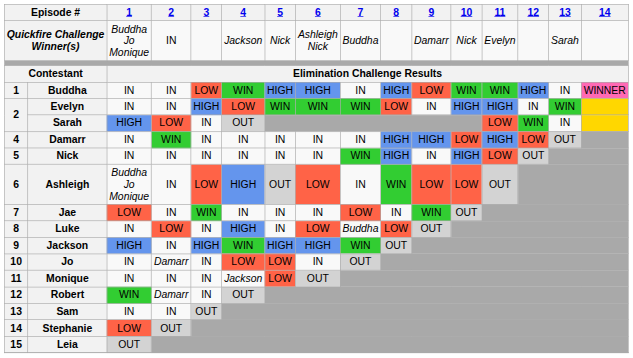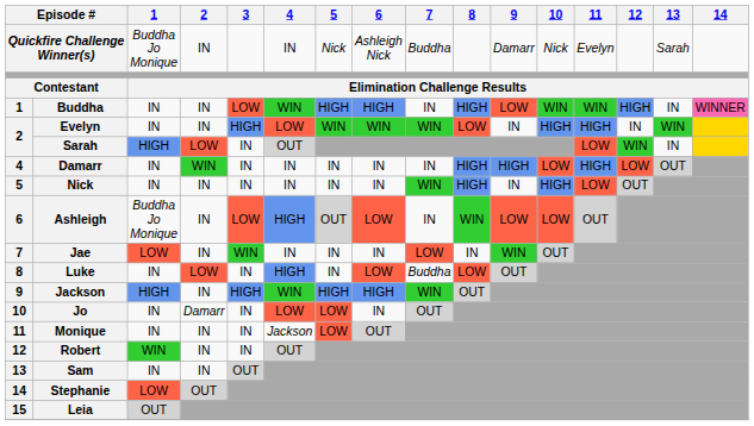 <table class="wikitable" style="text-align:center; font-size:100%">
 <tr>
 <th colspan=2>Episode #</th>
 <th><a href='#'>1</a></th>
 <th><a href='#'>2</a></th>
 <th><a href='#'>3</a></th>
 <th><a href='#'>4</a></th>
 <th><a href='#'>5</a></th>
 <th><a href='#'>6</a></th>
 <th><a href='#'>7</a></th>
 <th><a href='#'>8</a></th>
 <th><a href='#'>9</a></th>
 <th><a href='#'>10</a></th>
 <th><a href='#'>11</a></th>
 <th><a href='#'>12</a></th>
 <th><a href='#'>13</a></th>
 <th><a href='#'>14</a></th>
 </tr>
 <tr>
 <th colspan=2><em>Quickfire Challenge<br>Winner(s)</em></th>
 <td><em>Buddha</em><br><em>Jo</em><br><em>Monique</em></td>
 <td>IN</td>
 <td></td>
-<td><em>Jackson</em></td>
+<td>IN</td>
 <td><em>Nick</em></td>
 <td><em>Ashleigh</em><br><em>Nick</em></td>
 <td><em>Buddha</em></td>
 <td></td>
 <td><em>Damarr</em></td>
 <td><em>Nick</em></td>
 <td><em>Evelyn</em></td>
 <td></td>
 <td><em>Sarah</em></td>
 <td></td>
 </tr>
 <tr>
 <td colspan="18" style="background:darkgrey;"></td>
 </tr>
 <tr>
 <th colspan=2>Contestant</th>
 <th colspan="15">Elimination Challenge Results</th>
 </tr>
 <tr>
 <th>1</th>
 <th>Buddha</th>
 <td>IN</td>
 <td>IN</td>
 <td style="background:tomato;">LOW</td>
 <td style="background:limegreen;">WIN</td>
 <td style="background:cornflowerblue;">HIGH</td>
 <td style="background:cornflowerblue;">HIGH</td>
 <td>IN</td>
 <td style="background:cornflowerblue;">HIGH</td>
 <td style="background:tomato;">LOW</td>
 <td style="background:limegreen;">WIN</td>
 <td style="background:limegreen;">WIN</td>
 <td style="background:cornflowerblue;">HIGH</td>
 <td>IN</td>
 <td style="background:hotpink;">WINNER</td>
 </tr>
 <tr>
 <th rowspan=2>2</th>
 <th>Evelyn</th>
 <td>IN</td>
 <td>IN</td>
 <td style="background:cornflowerblue;">HIGH</td>
 <td style="background:tomato;">LOW</td>
 <td style="background:limegreen;">WIN</td>
 <td style="background:limegreen;">WIN</td>
 <td style="background:limegreen;">WIN</td>
 <td style="background:tomato;">LOW</td>
 <td>IN</td>
 <td style="background:cornflowerblue;">HIGH</td>
 <td style="background:cornflowerblue;">HIGH</td>
 <td>IN</td>
 <td style="background:limegreen;">WIN</td>
 <td style="background:gold;"></td>
 </tr>
 <tr>
 <th>Sarah</th>
 <td style="background:cornflowerblue;">HIGH</td>
 <td style="background:tomato;">LOW</td>
 <td>IN</td>
 <td style="background:lightgrey;">OUT</td>
 <td style="background:darkgrey;" colspan="6"></td>
 <td style="background:tomato;">LOW</td>
 <td style="background:limegreen;">WIN</td>
 <td>IN</td>
 <td style="background:gold;"></td>
 </tr>
 <tr>
 <th>4</th>
 <th>Damarr</th>
 <td>IN</td>
 <td style="background:limegreen;">WIN</td>
 <td>IN</td>
 <td>IN</td>
 <td>IN</td>
 <td>IN</td>
 <td>IN</td>
 <td style="background:cornflowerblue;">HIGH</td>
 <td style="background:cornflowerblue;">HIGH</td>
 <td style="background:tomato;">LOW</td>
 <td style="background:cornflowerblue;">HIGH</td>
 <td style="background:tomato;">LOW</td>
 <td style="background:lightgrey;">OUT</td>
 <td style="background:darkgrey;" colspan="2"></td>
 </tr>
 <tr>
 <th>5</th>
 <th>Nick</th>
 <td>IN</td>
 <td>IN</td>
 <td>IN</td>
 <td>IN</td>
 <td>IN</td>
 <td>IN</td>
 <td style="background:limegreen;">WIN</td>
 <td style="background:cornflowerblue;">HIGH</td>
 <td>IN</td>
 <td style="background:cornflowerblue;">HIGH</td>
 <td style="background:tomato;">LOW</td>
 <td style="background:lightgrey;">OUT</td>
 <td style="background:darkgrey;" colspan="3"></td>
 </tr>
 <tr>
 <th>6</th>
 <th>Ashleigh</th>
 <td><em>Buddha</em><br><em>Jo</em><br><em>Monique</em></td>
 <td>IN</td>
 <td style="background:tomato;">LOW</td>
 <td style="background:cornflowerblue;">HIGH</td>
 <td style="background:lightgrey;">OUT</td>
 <td style="background:tomato;">LOW</td>
 <td>IN</td>
 <td style="background:limegreen;">WIN</td>
 <td style="background:tomato;">LOW</td>
 <td style="background:tomato;">LOW</td>
 <td style="background:lightgrey;">OUT</td>
 <td style="background:darkgrey;" colspan="4"></td>
 </tr>
 <tr>
 <th>7</th>
 <th>Jae</th>
 <td style="background:tomato;">LOW</td>
 <td>IN</td>
 <td style="background:limegreen;">WIN</td>
 <td>IN</td>
 <td>IN</td>
 <td>IN</td>
 <td style="background:tomato;">LOW</td>
 <td>IN</td>
 <td style="background:limegreen;">WIN</td>
 <td style="background:lightgrey;">OUT</td>
 <td style="background:darkgrey;" colspan="5"></td>
 </tr>
 <tr>
 <th>8</th>
 <th>Luke</th>
 <td>IN</td>
 <td style="background:tomato;">LOW</td>
 <td>IN</td>
 <td style="background:cornflowerblue;">HIGH</td>
 <td>IN</td>
 <td style="background:tomato;">LOW</td>
 <td><em>Buddha</em></td>
 <td style="background:tomato;">LOW</td>
 <td style="background:lightgrey;">OUT</td>
 <td style="background:darkgrey;" colspan="6"></td>
 </tr>
 <tr>
 <th>9</th>
 <th>Jackson</th>
 <td style="background:cornflowerblue;">HIGH</td>
 <td>IN</td>
 <td style="background:cornflowerblue;">HIGH</td>
 <td style="background:limegreen;">WIN</td>
 <td style="background:cornflowerblue;">HIGH</td>
 <td style="background:cornflowerblue;">HIGH</td>
 <td style="background:limegreen;">WIN</td>
 <td style="background:lightgrey;">OUT</td>
 <td style="background:darkgrey;" colspan="7"></td>
 </tr>
 <tr>
 <th>10</th>
 <th>Jo</th>
 <td>IN</td>
 <td><em>Damarr</em></td>
 <td>IN</td>
 <td style="background:tomato;">LOW</td>
 <td style="background:tomato;">LOW</td>
 <td>IN</td>
 <td style="background:lightgrey;">OUT</td>
 <td style="background:darkgrey;" colspan="8"></td>
 </tr>
 <tr>
 <th>11</th>
 <th>Monique</th>
 <td>IN</td>
 <td>IN</td>
 <td>IN</td>
 <td><em>Jackson</em></td>
 <td style="background:tomato;">LOW</td>
 <td style="background:lightgrey;">OUT</td>
 <td style="background:darkgrey;" colspan="9"></td>
 </tr>
 <tr>
 <th>12</th>
 <th>Robert</th>
 <td style="background:limegreen;">WIN</td>
-<td><em>Damarr</em></td>
+<td>IN</td>
 <td>IN</td>
 <td style="background:lightgrey;">OUT</td>
 <td style="background:darkgrey;" colspan="10"></td>
 </tr>
 <tr>
 <th>13</th>
 <th>Sam</th>
 <td>IN</td>
 <td>IN</td>
 <td style="background:lightgrey;">OUT</td>
 <td style="background:darkgrey;" colspan="11"></td>
 </tr>
 <tr>
 <th>14</th>
 <th>Stephanie</th>
 <td style="background:tomato;">LOW</td>
 <td style="background:lightgrey;">OUT</td>
 <td style="background:darkgrey;" colspan="12"></td>
 </tr>
 <tr>
 <th>15</th>
 <th>Leia</th>
 <td style="background:lightgrey;">OUT</td>
 <td style="background:darkgrey;" colspan="13"></td>
 </tr>
 <tr>
 </tr>
 </table>
